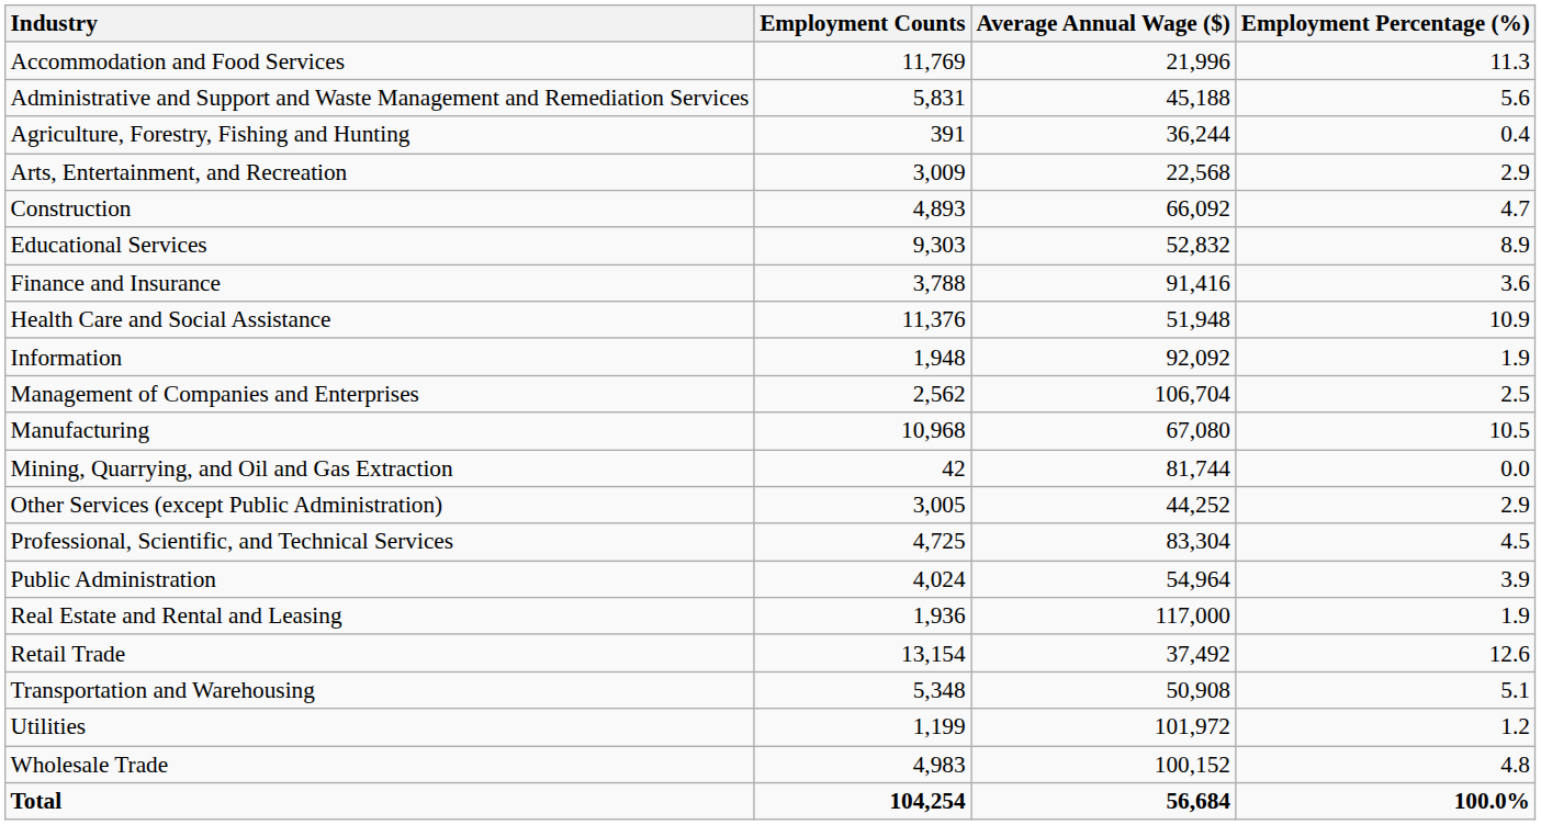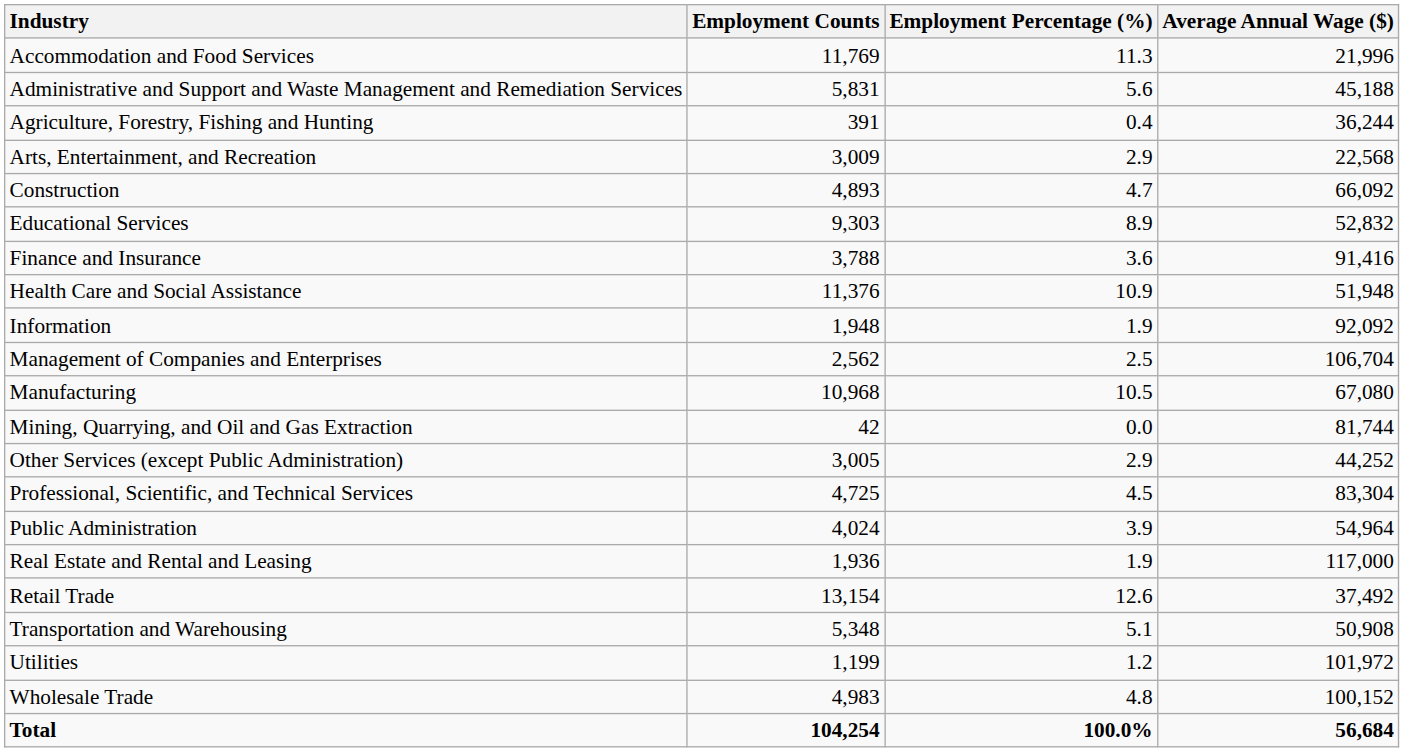 <table class="wikitable sortable">
 <tr>
 <th style="text-align:left;">Industry</th>
 <th style="text-align:right;">Employment Counts</th>
+<th style="text-align:right;">Employment Percentage (%)</th>
 <th style="text-align:right;">Average Annual Wage ($)</th>
-<th style="text-align:right;">Employment Percentage (%)</th>
 </tr>
 <tr>
 <td style="text-align:left;">Accommodation and Food Services</td>
 <td style="text-align:right;">11,769</td>
+<td style="text-align:right;">11.3</td>
 <td style="text-align:right;">21,996</td>
-<td style="text-align:right;">11.3</td>
 </tr>
 <tr>
 <td style="text-align:left;">Administrative and Support and Waste Management and Remediation Services</td>
 <td style="text-align:right;">5,831</td>
+<td style="text-align:right;">5.6</td>
 <td style="text-align:right;">45,188</td>
-<td style="text-align:right;">5.6</td>
 </tr>
 <tr>
 <td style="text-align:left;">Agriculture, Forestry, Fishing and Hunting</td>
 <td style="text-align:right;">391</td>
+<td style="text-align:right;">0.4</td>
 <td style="text-align:right;">36,244</td>
-<td style="text-align:right;">0.4</td>
 </tr>
 <tr>
 <td style="text-align:left;">Arts, Entertainment, and Recreation</td>
 <td style="text-align:right;">3,009</td>
+<td style="text-align:right;">2.9</td>
 <td style="text-align:right;">22,568</td>
-<td style="text-align:right;">2.9</td>
 </tr>
 <tr>
 <td style="text-align:left;">Construction</td>
 <td style="text-align:right;">4,893</td>
+<td style="text-align:right;">4.7</td>
 <td style="text-align:right;">66,092</td>
-<td style="text-align:right;">4.7</td>
 </tr>
 <tr>
 <td style="text-align:left;">Educational Services</td>
 <td style="text-align:right;">9,303</td>
+<td style="text-align:right;">8.9</td>
 <td style="text-align:right;">52,832</td>
-<td style="text-align:right;">8.9</td>
 </tr>
 <tr>
 <td style="text-align:left;">Finance and Insurance</td>
 <td style="text-align:right;">3,788</td>
+<td style="text-align:right;">3.6</td>
 <td style="text-align:right;">91,416</td>
-<td style="text-align:right;">3.6</td>
 </tr>
 <tr>
 <td style="text-align:left;">Health Care and Social Assistance</td>
 <td style="text-align:right;">11,376</td>
+<td style="text-align:right;">10.9</td>
 <td style="text-align:right;">51,948</td>
-<td style="text-align:right;">10.9</td>
 </tr>
 <tr>
 <td style="text-align:left;">Information</td>
 <td style="text-align:right;">1,948</td>
+<td style="text-align:right;">1.9</td>
 <td style="text-align:right;">92,092</td>
-<td style="text-align:right;">1.9</td>
 </tr>
 <tr>
 <td style="text-align:left;">Management of Companies and Enterprises</td>
 <td style="text-align:right;">2,562</td>
+<td style="text-align:right;">2.5</td>
 <td style="text-align:right;">106,704</td>
-<td style="text-align:right;">2.5</td>
 </tr>
 <tr>
 <td style="text-align:left;">Manufacturing</td>
 <td style="text-align:right;">10,968</td>
+<td style="text-align:right;">10.5</td>
 <td style="text-align:right;">67,080</td>
-<td style="text-align:right;">10.5</td>
 </tr>
 <tr>
 <td style="text-align:left;">Mining, Quarrying, and Oil and Gas Extraction</td>
 <td style="text-align:right;">42</td>
+<td style="text-align:right;">0.0</td>
 <td style="text-align:right;">81,744</td>
-<td style="text-align:right;">0.0</td>
 </tr>
 <tr>
 <td style="text-align:left;">Other Services (except Public Administration)</td>
 <td style="text-align:right;">3,005</td>
+<td style="text-align:right;">2.9</td>
 <td style="text-align:right;">44,252</td>
-<td style="text-align:right;">2.9</td>
 </tr>
 <tr>
 <td style="text-align:left;">Professional, Scientific, and Technical Services</td>
 <td style="text-align:right;">4,725</td>
+<td style="text-align:right;">4.5</td>
 <td style="text-align:right;">83,304</td>
-<td style="text-align:right;">4.5</td>
 </tr>
 <tr>
 <td style="text-align:left;">Public Administration</td>
 <td style="text-align:right;">4,024</td>
+<td style="text-align:right;">3.9</td>
 <td style="text-align:right;">54,964</td>
-<td style="text-align:right;">3.9</td>
 </tr>
 <tr>
 <td style="text-align:left;">Real Estate and Rental and Leasing</td>
 <td style="text-align:right;">1,936</td>
+<td style="text-align:right;">1.9</td>
 <td style="text-align:right;">117,000</td>
-<td style="text-align:right;">1.9</td>
 </tr>
 <tr>
 <td style="text-align:left;">Retail Trade</td>
 <td style="text-align:right;">13,154</td>
+<td style="text-align:right;">12.6</td>
 <td style="text-align:right;">37,492</td>
-<td style="text-align:right;">12.6</td>
 </tr>
 <tr>
 <td style="text-align:left;">Transportation and Warehousing</td>
 <td style="text-align:right;">5,348</td>
+<td style="text-align:right;">5.1</td>
 <td style="text-align:right;">50,908</td>
-<td style="text-align:right;">5.1</td>
 </tr>
 <tr>
 <td style="text-align:left;">Utilities</td>
 <td style="text-align:right;">1,199</td>
+<td style="text-align:right;">1.2</td>
 <td style="text-align:right;">101,972</td>
-<td style="text-align:right;">1.2</td>
 </tr>
 <tr>
 <td style="text-align:left;">Wholesale Trade</td>
 <td style="text-align:right;">4,983</td>
+<td style="text-align:right;">4.8</td>
 <td style="text-align:right;">100,152</td>
-<td style="text-align:right;">4.8</td>
 </tr>
 <tr>
 <td style="text-align:left; font-weight:bold;"><strong>Total</strong></td>
 <td style="text-align:right; font-weight:bold;"><strong>104,254</strong></td>
+<td style="text-align:right; font-weight:bold;"><strong>100.0%</strong></td>
 <td style="text-align:right; font-weight:bold;"><strong>56,684</strong></td>
-<td style="text-align:right; font-weight:bold;"><strong>100.0%</strong></td>
 </tr>
 </table>
